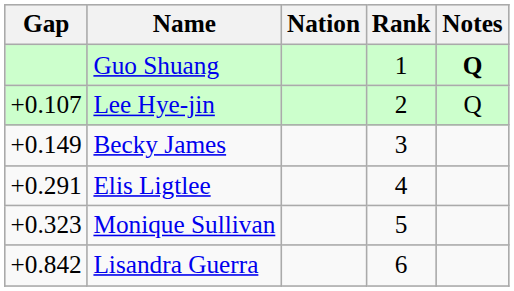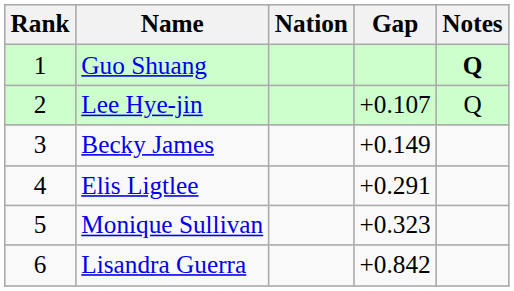 <table class="wikitable sortable" style="text-align:center">
 <tr>
-<th>Gap</th>
+<th>Rank</th>
 <th>Name</th>
 <th>Nation</th>
-<th>Rank</th>
+<th>Gap</th>
 <th>Notes</th>
 </tr>
 <tr bgcolor=ccffcc>
-<td></td>
+<td>1</td>
 <td align=left><a href='#'>Guo Shuang</a></td>
 <td align=left></td>
-<td>1</td>
+<td></td>
 <td><strong>Q</strong></td>
 </tr>
 <tr bgcolor=ccffcc>
-<td>+0.107</td>
+<td>2</td>
 <td align=left><a href='#'>Lee Hye-jin</a></td>
 <td align=left></td>
-<td>2</td>
+<td>+0.107</td>
 <td>Q</td>
 </tr>
 <tr>
-<td>+0.149</td>
+<td>3</td>
 <td align=left><a href='#'>Becky James</a></td>
 <td align=left></td>
-<td>3</td>
+<td>+0.149</td>
 <td></td>
 </tr>
 <tr>
-<td>+0.291</td>
+<td>4</td>
 <td align=left><a href='#'>Elis Ligtlee</a></td>
 <td align=left></td>
-<td>4</td>
+<td>+0.291</td>
 <td></td>
 </tr>
 <tr>
-<td>+0.323</td>
+<td>5</td>
 <td align=left><a href='#'>Monique Sullivan</a></td>
 <td align=left></td>
-<td>5</td>
+<td>+0.323</td>
 <td></td>
 </tr>
 <tr>
-<td>+0.842</td>
+<td>6</td>
 <td align=left><a href='#'>Lisandra Guerra</a></td>
 <td align=left></td>
-<td>6</td>
+<td>+0.842</td>
 <td></td>
 </tr>
 </table>
